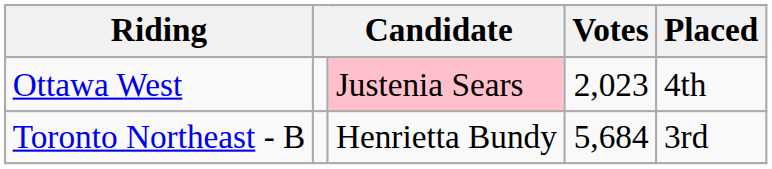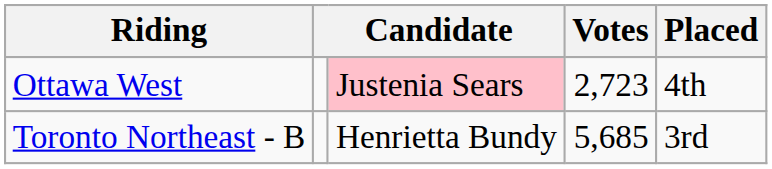 <table class="wikitable" style="text-align:left;">
 <tr>
 <th>Riding</th>
 <th colspan="2">Candidate</th>
 <th>Votes</th>
 <th>Placed</th>
 </tr>
 <tr>
 <td><a href='#'>Ottawa West</a></td>
 <td></td>
 <td style="background: pink;">Justenia Sears</td>
-<td style="text-align:right;">2,023</td>
+<td style="text-align:right;">2,723</td>
 <td>4th</td>
 </tr>
 <tr>
 <td><a href='#'>Toronto Northeast</a> - B</td>
 <td></td>
 <td>Henrietta Bundy</td>
-<td style="text-align:right;">5,684</td>
+<td style="text-align:right;">5,685</td>
 <td>3rd</td>
 </tr>
 </table>
